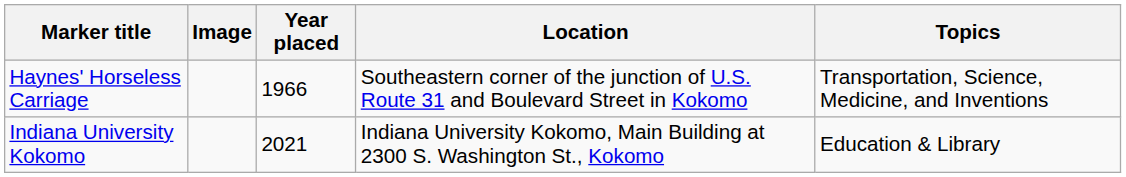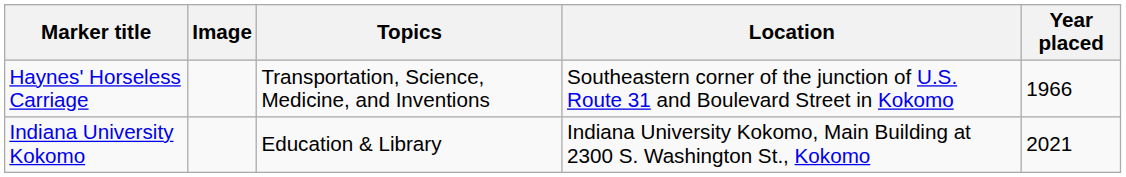 <table class="wikitable sortable" style="width:98%">
 <tr>
 <th>Marker title</th>
 <th class="unsortable">Image</th>
+<th>Topics</th>
+<th>Location</th>
 <th>Year placed</th>
-<th>Location</th>
-<th>Topics</th>
 </tr>
 <tr>
 <td><a href='#'>Haynes' Horseless Carriage</a></td>
 <td></td>
+<td>Transportation, Science, Medicine, and Inventions</td>
+<td>Southeastern corner of the junction of <a href='#'>U.S. Route 31</a> and Boulevard Street in <a href='#'>Kokomo</a><br><small></small></td>
 <td>1966</td>
-<td>Southeastern corner of the junction of <a href='#'>U.S. Route 31</a> and Boulevard Street in <a href='#'>Kokomo</a><br><small></small></td>
-<td>Transportation, Science, Medicine, and Inventions</td>
 </tr>
 <tr>
 <td><a href='#'>Indiana University Kokomo</a></td>
 <td></td>
+<td>Education & Library</td>
+<td>Indiana University Kokomo, Main Building at 2300 S. Washington St., <a href='#'>Kokomo</a><br><small></small></td>
 <td>2021</td>
-<td>Indiana University Kokomo, Main Building at 2300 S. Washington St., <a href='#'>Kokomo</a><br><small></small></td>
-<td>Education & Library</td>
 </tr>
 </table>
